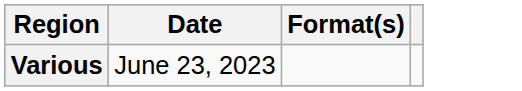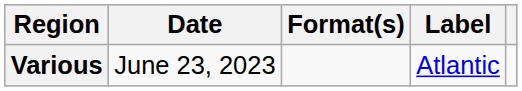 <table class="wikitable plainrowheaders">
 <tr>
 <th scope="col">Region</th>
 <th scope="col">Date</th>
 <th scope="col">Format(s)</th>
+<th scope="col">Label</th>
 <th scope="col"></th>
 </tr>
 <tr>
 <th scope="row">Various</th>
 <td>June 23, 2023</td>
 <td></td>
+<td><a href='#'>Atlantic</a></td>
 <td style="text-align:center;"></td>
 </tr>
 </table>
